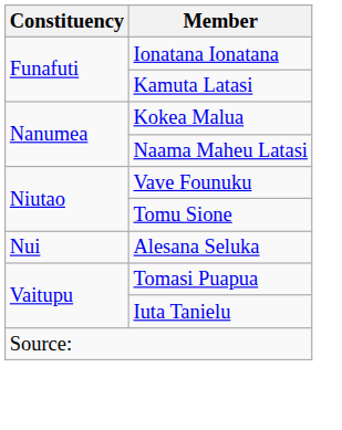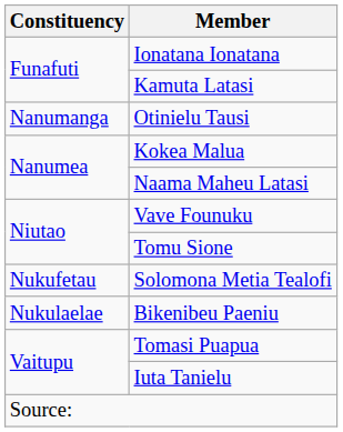 <table class=wikitable>
 <tr>
 <th>Constituency</th>
 <th>Member</th>
 </tr>
 <tr>
 <td rowspan=2><a href='#'>Funafuti</a></td>
 <td><a href='#'>Ionatana Ionatana</a></td>
 </tr>
 <tr>
 <td><a href='#'>Kamuta Latasi</a></td>
+</tr>
+<tr>
+<td><a href='#'>Nanumanga</a></td>
+<td><a href='#'>Otinielu Tausi</a></td>
 </tr>
 <tr>
 <td rowspan=2><a href='#'>Nanumea</a></td>
 <td><a href='#'>Kokea Malua</a></td>
 </tr>
 <tr>
 <td><a href='#'>Naama Maheu Latasi</a></td>
 </tr>
 <tr>
 <td rowspan=2><a href='#'>Niutao</a></td>
 <td><a href='#'>Vave Founuku</a></td>
 </tr>
 <tr>
 <td><a href='#'>Tomu Sione</a></td>
 </tr>
 <tr>
-<td><a href='#'>Nui</a></td>
-<td><a href='#'>Alesana Seluka</a></td>
+<td><a href='#'>Nukufetau</a></td>
+<td><a href='#'>Solomona Metia Tealofi</a></td>
+</tr>
+<tr>
+<td><a href='#'>Nukulaelae</a></td>
+<td><a href='#'>Bikenibeu Paeniu</a></td>
 </tr>
 <tr>
 <td rowspan=2><a href='#'>Vaitupu</a></td>
 <td><a href='#'>Tomasi Puapua</a></td>
 </tr>
 <tr>
 <td><a href='#'>Iuta Tanielu</a></td>
 </tr>
 <tr>
 <td colspan=2>Source: </td>
 </tr>
 </table>
